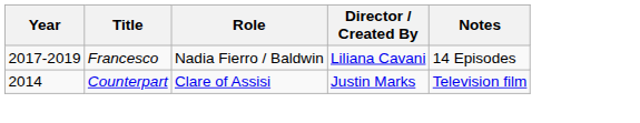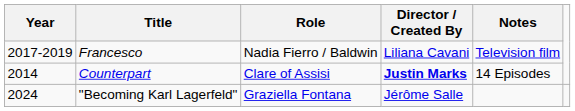 <table class="wikitable sortable">
 <tr>
 <th>Year</th>
 <th>Title</th>
 <th>Role</th>
 <th>Director /<br>Created By</th>
 <th>Notes</th>
 </tr>
 <tr>
 <td>2017-2019</td>
 <td><em>Francesco</em></td>
 <td>Nadia Fierro / Baldwin</td>
 <td><a href='#'>Liliana Cavani</a></td>
-<td>14 Episodes</td>
+<td><a href='#'>Television film</a></td>
 </tr>
 <tr>
 <td>2014</td>
 <td><em><a href='#'>Counterpart</a></em></td>
 <td><a href='#'>Clare of Assisi</a></td>
-<td><a href='#'>Justin Marks</a></td>
-<td><a href='#'>Television film</a></td>
+<td><strong><a href='#'>Justin Marks</a></strong></td>
+<td>14 Episodes</td>
+</tr>
+<tr>
+<td>2024</td>
+<td>"Becoming Karl Lagerfeld"</td>
+<td><a href='#'>Graziella Fontana</a></td>
+<td><a href='#'>Jérôme Salle</a></td>
+<td></td>
+<td></td>
 </tr>
 </table>
